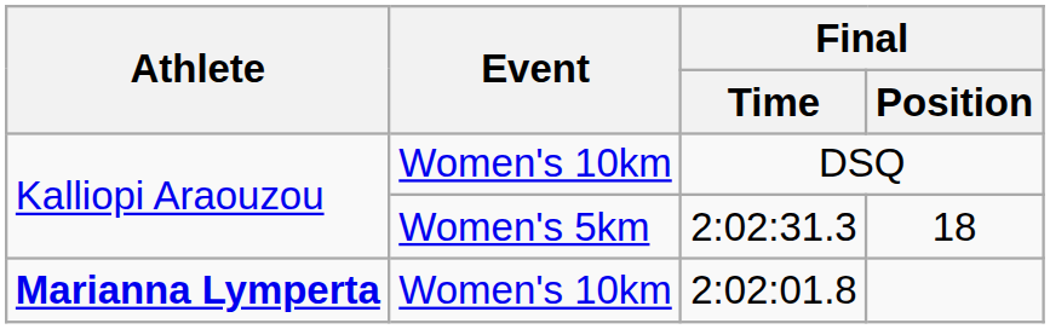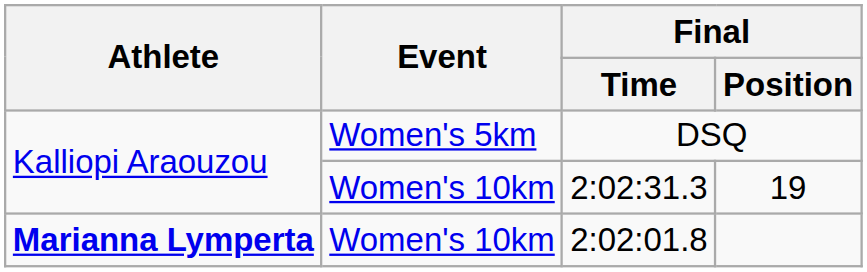 <table class="wikitable" border="1" style="font-size:90%">
 <tr>
 <th rowspan=2>Athlete</th>
 <th rowspan=2>Event</th>
 <th colspan=2>Final</th>
 </tr>
 <tr>
 <th>Time</th>
 <th>Position</th>
 </tr>
 <tr>
 <td rowspan=2><a href='#'>Kalliopi Araouzou</a></td>
-<td><a href='#'>Women's 10km</a></td>
+<td><a href='#'>Women's 5km</a></td>
 <td align=center colspan=2>DSQ</td>
 </tr>
 <tr>
-<td><a href='#'>Women's 5km</a></td>
+<td><a href='#'>Women's 10km</a></td>
 <td align=center>2:02:31.3</td>
-<td align=center>18</td>
+<td align=center>19</td>
 </tr>
 <tr>
 <td rowspan=1><strong><a href='#'>Marianna Lymperta</a></strong></td>
 <td><a href='#'>Women's 10km</a></td>
 <td align=center>2:02:01.8</td>
 <td align=center></td>
 </tr>
 </table>
